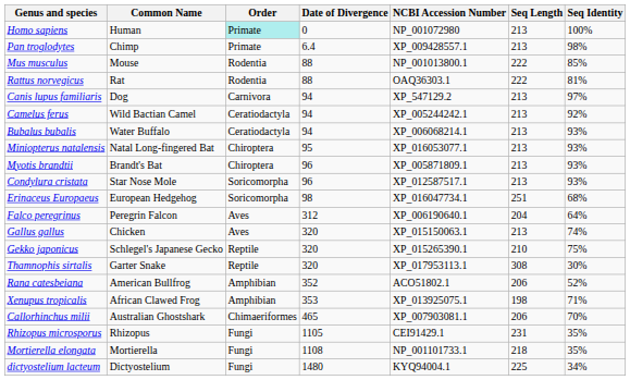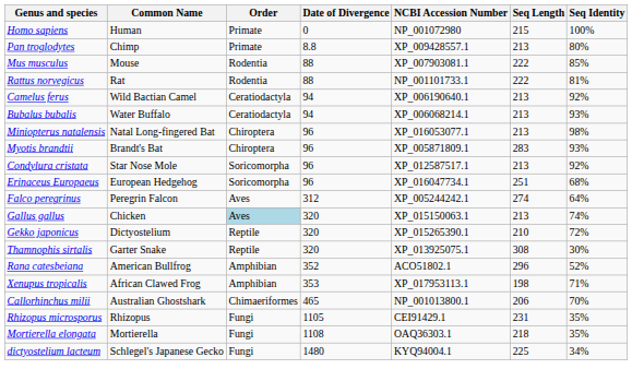 <table class="wikitable sortable mw-collapsible">
 <tr>
 <th>Genus and species</th>
 <th>Common Name</th>
 <th>Order</th>
 <th>Date of Divergence</th>
 <th>NCBI Accession Number</th>
 <th>Seq Length</th>
 <th>Seq Identity</th>
 </tr>
 <tr>
 <td><em><a href='#'>Homo sapiens</a></em></td>
 <td>Human</td>
-<td style="background: paleturquoise;">Primate</td>
+<td>Primate</td>
 <td>0</td>
 <td>NP_001072980</td>
-<td>213</td>
+<td>215</td>
 <td>100%</td>
 </tr>
 <tr>
 <td><em><a href='#'>Pan troglodytes</a></em></td>
 <td>Chimp</td>
 <td>Primate</td>
-<td>6.4</td>
+<td>8.8</td>
 <td>XP_009428557.1</td>
 <td>213</td>
-<td>98%</td>
+<td>80%</td>
 </tr>
 <tr>
 <td><em><a href='#'>Mus musculus</a></em></td>
 <td>Mouse</td>
 <td>Rodentia</td>
 <td>88</td>
-<td>NP_001013800.1</td>
+<td>XP_007903081.1</td>
 <td>222</td>
 <td>85%</td>
 </tr>
 <tr>
 <td><em><a href='#'>Rattus norvegicus</a></em></td>
 <td>Rat</td>
 <td>Rodentia</td>
 <td>88</td>
-<td>OAQ36303.1</td>
+<td>NP_001101733.1</td>
 <td>222</td>
 <td>81%</td>
-</tr>
-<tr>
-<td><em><a href='#'>Canis lupus familiaris</a></em></td>
-<td>Dog</td>
-<td>Carnivora</td>
-<td>94</td>
-<td>XP_547129.2</td>
-<td>213</td>
-<td>97%</td>
 </tr>
 <tr>
 <td><em><a href='#'>Camelus ferus</a></em></td>
 <td>Wild Bactian  Camel</td>
 <td>Ceratiodactyla</td>
 <td>94</td>
-<td>XP_005244242.1</td>
+<td>XP_006190640.1</td>
 <td>213</td>
 <td>92%</td>
 </tr>
 <tr>
 <td><em><a href='#'>Bubalus bubalis</a></em></td>
 <td>Water Buffalo</td>
 <td>Ceratiodactyla</td>
 <td>94</td>
 <td>XP_006068214.1</td>
 <td>213</td>
 <td>93%</td>
 </tr>
 <tr>
 <td><em><a href='#'>Miniopterus natalensis</a></em></td>
 <td>Natal Long-fingered Bat</td>
 <td>Chiroptera</td>
-<td>95</td>
+<td>96</td>
 <td>XP_016053077.1</td>
 <td>213</td>
-<td>93%</td>
+<td>98%</td>
 </tr>
 <tr>
 <td><em><a href='#'>Myotis brandtii</a></em></td>
 <td>Brandt's Bat</td>
 <td>Chiroptera</td>
 <td>96</td>
 <td>XP_005871809.1</td>
-<td>213</td>
+<td>283</td>
 <td>93%</td>
 </tr>
 <tr>
 <td><em><a href='#'>Condylura cristata</a></em></td>
 <td>Star Nose Mole</td>
 <td>Soricomorpha</td>
 <td>96</td>
 <td>XP_012587517.1</td>
 <td>213</td>
-<td>93%</td>
+<td>92%</td>
 </tr>
 <tr>
 <td><em><a href='#'>Erinaceus Europaeus</a></em></td>
 <td>European Hedgehog</td>
 <td>Soricomorpha</td>
-<td>98</td>
+<td>96</td>
 <td>XP_016047734.1</td>
 <td>251</td>
 <td>68%</td>
 </tr>
 <tr>
 <td><em><a href='#'>Falco peregrinus</a></em></td>
 <td>Peregrin Falcon</td>
 <td>Aves</td>
 <td>312</td>
-<td>XP_006190640.1</td>
-<td>204</td>
+<td>XP_005244242.1</td>
+<td>274</td>
 <td>64%</td>
 </tr>
 <tr>
 <td><em><a href='#'>Gallus gallus</a></em></td>
 <td>Chicken</td>
-<td>Aves</td>
+<td style="background: lightblue;">Aves</td>
 <td>320</td>
 <td>XP_015150063.1</td>
 <td>213</td>
 <td>74%</td>
 </tr>
 <tr>
 <td><em><a href='#'>Gekko japonicus</a></em></td>
-<td>Schlegel's Japanese Gecko</td>
+<td>Dictyostelium</td>
 <td>Reptile</td>
 <td>320</td>
 <td>XP_015265390.1</td>
 <td>210</td>
-<td>75%</td>
+<td>72%</td>
 </tr>
 <tr>
 <td><em><a href='#'>Thamnophis sirtalis</a></em></td>
 <td>Garter Snake</td>
 <td>Reptile</td>
 <td>320</td>
-<td>XP_017953113.1</td>
+<td>XP_013925075.1</td>
 <td>308</td>
 <td>30%</td>
 </tr>
 <tr>
 <td><em><a href='#'>Rana catesbeiana</a></em></td>
 <td>American Bullfrog</td>
 <td>Amphibian</td>
 <td>352</td>
 <td>ACO51802.1</td>
-<td>206</td>
+<td>296</td>
 <td>52%</td>
 </tr>
 <tr>
 <td><em><a href='#'>Xenupus tropicalis</a></em></td>
 <td>African Clawed Frog</td>
 <td>Amphibian</td>
 <td>353</td>
-<td>XP_013925075.1</td>
+<td>XP_017953113.1</td>
 <td>198</td>
 <td>71%</td>
 </tr>
 <tr>
 <td><em><a href='#'>Callorhinchus milii</a></em></td>
 <td>Australian  Ghostshark</td>
 <td>Chimaeriformes</td>
 <td>465</td>
-<td>XP_007903081.1</td>
+<td>NP_001013800.1</td>
 <td>206</td>
 <td>70%</td>
 </tr>
 <tr>
 <td><em><a href='#'>Rhizopus microsporus</a></em></td>
 <td>Rhizopus</td>
 <td>Fungi</td>
 <td>1105</td>
 <td>CEI91429.1</td>
 <td>231</td>
 <td>35%</td>
 </tr>
 <tr>
 <td><em><a href='#'>Mortierella elongata</a></em></td>
 <td>Mortierella</td>
 <td>Fungi</td>
 <td>1108</td>
-<td>NP_001101733.1</td>
+<td>OAQ36303.1</td>
 <td>218</td>
 <td>35%</td>
 </tr>
 <tr>
 <td><em><a href='#'>dictyostelium lacteum</a></em></td>
-<td>Dictyostelium</td>
+<td>Schlegel's Japanese Gecko</td>
 <td>Fungi</td>
 <td>1480</td>
 <td>KYQ94004.1</td>
 <td>225</td>
 <td>34%</td>
 </tr>
 </table>
